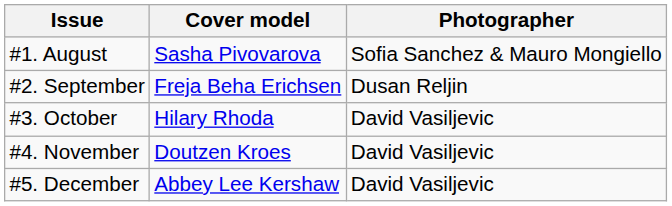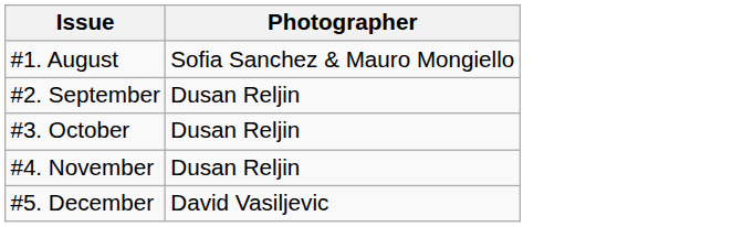 <table class="sortable wikitable">
 <tr>
 <th>Issue</th>
-<th>Cover model</th>
 <th>Photographer</th>
 </tr>
 <tr>
 <td>#1. August</td>
-<td><a href='#'>Sasha Pivovarova</a></td>
 <td>Sofia Sanchez & Mauro Mongiello</td>
 </tr>
 <tr>
 <td>#2. September</td>
-<td><a href='#'>Freja Beha Erichsen</a></td>
 <td>Dusan Reljin</td>
 </tr>
 <tr>
 <td>#3. October</td>
-<td><a href='#'>Hilary Rhoda</a></td>
-<td>David Vasiljevic</td>
+<td>Dusan Reljin</td>
 </tr>
 <tr>
 <td>#4. November</td>
-<td><a href='#'>Doutzen Kroes</a></td>
-<td>David Vasiljevic</td>
+<td>Dusan Reljin</td>
 </tr>
 <tr>
 <td>#5. December</td>
-<td><a href='#'>Abbey Lee Kershaw</a></td>
 <td>David Vasiljevic</td>
 </tr>
 </table>
